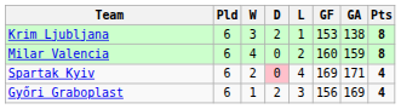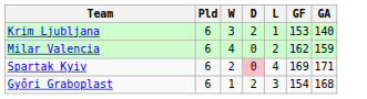 <table class="wikitable" style="text-align:center">
 <tr>
 <th width=220>Team</th>
 <th width=20>Pld</th>
 <th width=20>W</th>
 <th width=20>D</th>
 <th width=20>L</th>
 <th width=20>GF</th>
 <th width=20>GA</th>
-<th width=20>Pts</th>
 </tr>
 <tr bgcolor="#ccffcc">
 <td align="left"> <a href='#'>Krim Ljubljana</a></td>
 <td>6</td>
 <td>3</td>
 <td>2</td>
 <td>1</td>
 <td>153</td>
-<td>138</td>
-<td><strong>8</strong></td>
+<td>140</td>
 </tr>
 <tr bgcolor="#ccffcc">
 <td align="left"> <a href='#'>Milar Valencia</a></td>
 <td>6</td>
 <td>4</td>
 <td>0</td>
 <td>2</td>
-<td>160</td>
+<td>162</td>
 <td>159</td>
-<td><strong>8</strong></td>
 </tr>
 <tr>
 <td align="left"> <a href='#'>Spartak Kyiv</a></td>
 <td>6</td>
 <td>2</td>
 <td style="background: pink;">0</td>
 <td>4</td>
 <td>169</td>
 <td>171</td>
-<td><strong>4</strong></td>
 </tr>
 <tr>
 <td align="left"> <a href='#'>Győri Graboplast</a></td>
 <td>6</td>
 <td>1</td>
 <td>2</td>
 <td>3</td>
-<td>156</td>
-<td>169</td>
-<td><strong>4</strong></td>
+<td>154</td>
+<td>168</td>
 </tr>
 </table>
